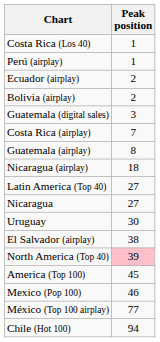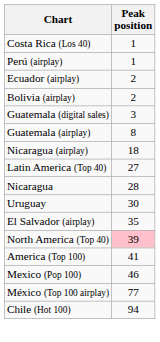 <table class="wikitable">
 <tr>
 <th>Chart</th>
 <th>Peak<br>position</th>
 </tr>
 <tr>
 <td>Costa Rica <small>(Los 40)</small></td>
 <td align="center">1</td>
 </tr>
 <tr>
 <td>Perú <small>(airplay)</small></td>
 <td align="center">1</td>
 </tr>
 <tr>
 <td>Ecuador <small>(airplay)</small></td>
 <td align="center">2</td>
 </tr>
 <tr>
 <td>Bolivia <small>(airplay)</small></td>
 <td align="center">2</td>
 </tr>
 <tr>
 <td>Guatemala <small>(digital sales)</small></td>
 <td align="center">3</td>
 </tr>
 <tr>
-<td>Costa Rica <small>(airplay)</small></td>
-<td align="center">7</td>
-</tr>
-<tr>
 <td>Guatemala <small>(airplay)</small></td>
 <td align="center">8</td>
 </tr>
 <tr>
 <td>Nicaragua <small>(airplay)</small></td>
 <td align="center">18</td>
 </tr>
 <tr>
 <td>Latin America <small>(Top 40)</small></td>
 <td align="center">27</td>
 </tr>
 <tr>
 <td>Nicaragua</td>
-<td align="center">27</td>
+<td align="center">28</td>
 </tr>
 <tr>
 <td>Uruguay</td>
 <td align="center">30</td>
 </tr>
 <tr>
 <td>El Salvador <small>(airplay)</small></td>
-<td align="center">38</td>
+<td align="center">35</td>
 </tr>
 <tr>
 <td>North America <small>(Top 40)</small></td>
 <td align="center" style="background: pink;">39</td>
 </tr>
 <tr>
 <td>America <small>(Top 100)</small></td>
-<td align="center">45</td>
+<td align="center">41</td>
 </tr>
 <tr>
 <td>Mexico <small>(Pop 100)</small></td>
 <td align="center">46</td>
 </tr>
 <tr>
 <td>México <small>(Top 100 airplay)</small></td>
 <td align="center">77</td>
 </tr>
 <tr>
 <td>Chile <small>(Hot 100)</small></td>
 <td align="center">94</td>
 </tr>
 </table>
